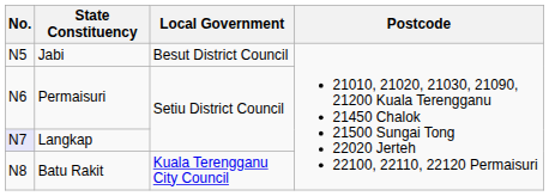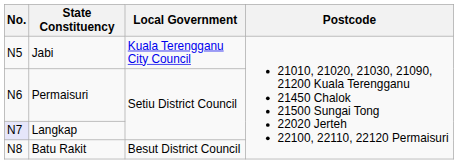 <table class="wikitable">
 <tr>
 <th>No.</th>
 <th>State Constituency</th>
 <th>Local Government</th>
 <th>Postcode</th>
 </tr>
 <tr>
 <td>N5</td>
 <td>Jabi</td>
-<td>Besut District Council</td>
+<td><a href='#'>Kuala Terengganu City Council</a></td>
 <td rowspan="4"><br><ul><li>21010, 21020, 21030, 21090, 21200 Kuala Terengganu</li><li>21450 Chalok</li><li>21500 Sungai Tong</li><li>22020 Jerteh</li><li>22100, 22110, 22120 Permaisuri</li></ul></td>
 </tr>
 <tr>
 <td>N6</td>
 <td>Permaisuri</td>
 <td rowspan="2">Setiu District Council</td>
 </tr>
 <tr>
 <td style="background: lavender;">N7</td>
 <td>Langkap</td>
 </tr>
 <tr>
 <td>N8</td>
 <td>Batu Rakit</td>
-<td><a href='#'>Kuala Terengganu City Council</a></td>
+<td>Besut District Council</td>
 </tr>
 </table>
